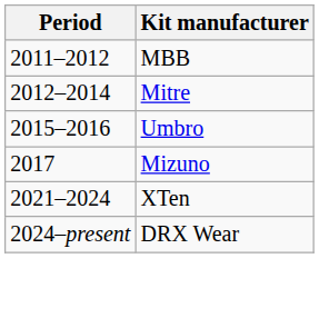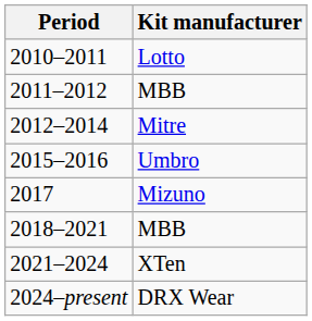 <table class="wikitable">
 <tr>
 <th>Period</th>
 <th>Kit manufacturer</th>
+</tr>
+<tr>
+<td>2010–2011</td>
+<td> <a href='#'>Lotto</a></td>
 </tr>
 <tr>
 <td>2011–2012</td>
 <td> MBB</td>
 </tr>
 <tr>
 <td>2012–2014</td>
 <td> <a href='#'>Mitre</a></td>
 </tr>
 <tr>
 <td>2015–2016</td>
 <td> <a href='#'>Umbro</a></td>
 </tr>
 <tr>
 <td>2017</td>
 <td> <a href='#'>Mizuno</a></td>
 </tr>
 <tr>
+<td>2018–2021</td>
+<td> MBB</td>
+</tr>
+<tr>
 <td>2021–2024</td>
 <td> XTen</td>
 </tr>
 <tr>
 <td>2024–<em>present</em></td>
 <td> DRX Wear</td>
 </tr>
 </table>
